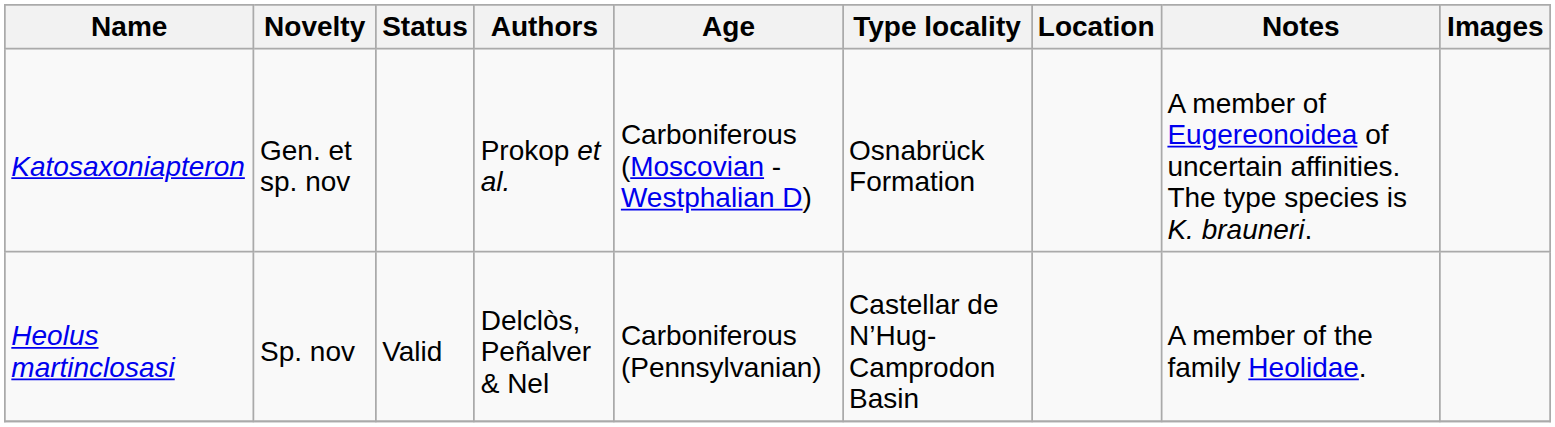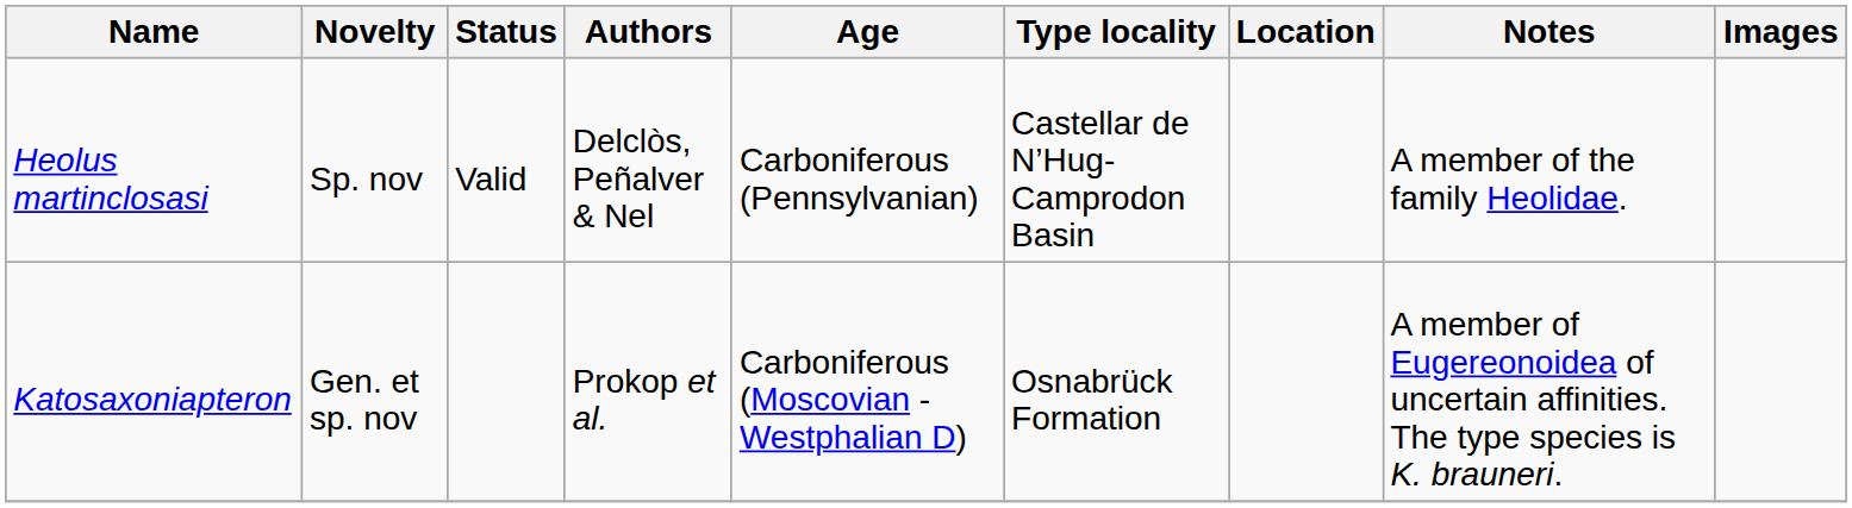 <table class="wikitable sortable" align="center" width="100%">
 <tr>
 <th>Name</th>
 <th>Novelty</th>
 <th>Status</th>
 <th>Authors</th>
 <th>Age</th>
 <th>Type locality</th>
 <th>Location</th>
 <th>Notes</th>
 <th>Images</th>
 </tr>
 <tr>
+<td><br><em><a href='#'>Heolus martinclosasi</a></em></td>
+<td><br>Sp. nov</td>
+<td><br>Valid</td>
+<td><br>Delclòs, Peñalver & Nel</td>
+<td><br>Carboniferous<br> (Pennsylvanian)</td>
+<td><br>Castellar de N’Hug-Camprodon Basin</td>
+<td><br></td>
+<td><br>A member of the family <a href='#'>Heolidae</a>.</td>
+<td></td>
+</tr>
+<tr>
 <td><br><em><a href='#'>Katosaxoniapteron</a></em></td>
 <td><br>Gen. et sp. nov</td>
 <td></td>
 <td><br>Prokop <em>et al.</em></td>
 <td><br>Carboniferous<br> (<a href='#'>Moscovian</a> - <a href='#'>Westphalian D</a>)</td>
 <td><br>Osnabrück Formation</td>
 <td><br></td>
 <td><br>A member of <a href='#'>Eugereonoidea</a> of uncertain affinities. The type species is <em>K. brauneri</em>.</td>
 <td></td>
 </tr>
 <tr>
-<td><br><em><a href='#'>Heolus martinclosasi</a></em></td>
-<td><br>Sp. nov</td>
-<td><br>Valid</td>
-<td><br>Delclòs, Peñalver & Nel</td>
-<td><br>Carboniferous<br> (Pennsylvanian)</td>
-<td><br>Castellar de N’Hug-Camprodon Basin</td>
-<td><br></td>
-<td><br>A member of the family <a href='#'>Heolidae</a>.</td>
-<td></td>
-</tr>
-<tr>
 </tr>
 </table>
